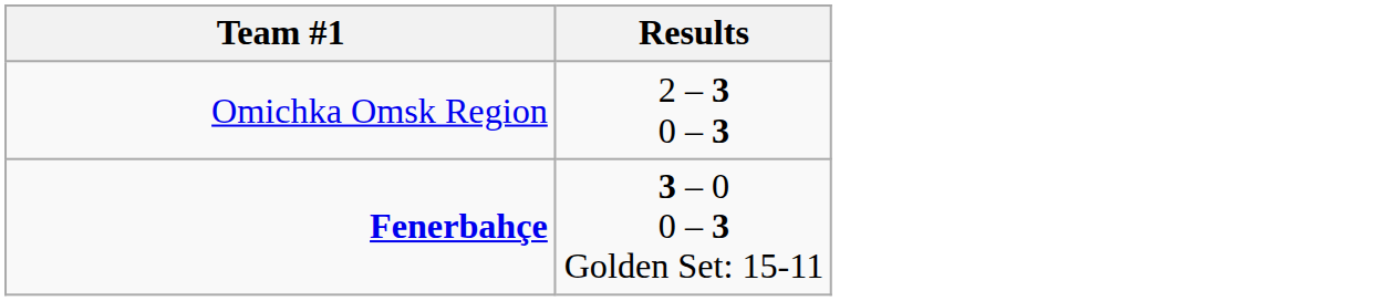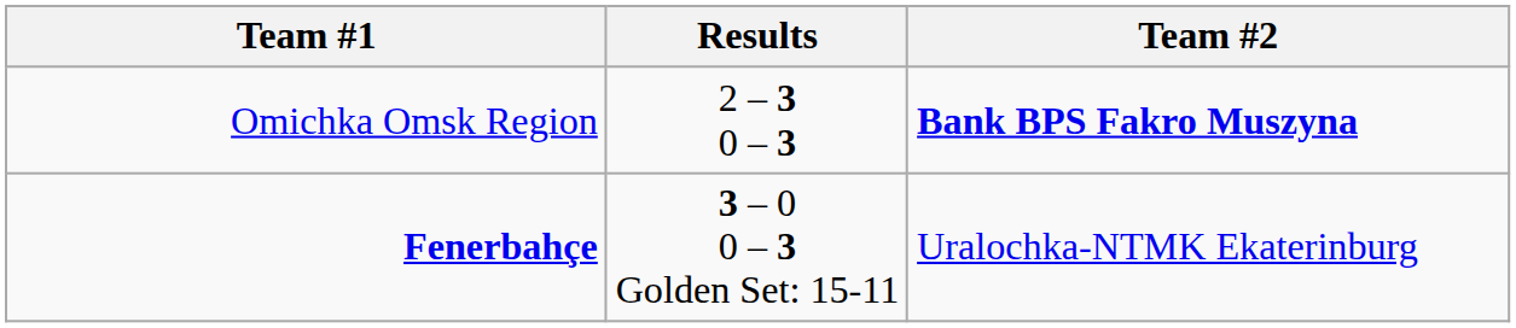 <table class="wikitable" style="border-collapse: collapse;">
 <tr>
 <th align="right" width="240">Team #1</th>
 <th>  Results  </th>
+<th align="left" width="240">Team #2</th>
 </tr>
 <tr>
 <td align="right"><a href='#'>Omichka Omsk Region</a> </td>
 <td align="center">2 – <strong>3</strong> <br> 0 – <strong>3</strong></td>
+<td>  <strong><a href='#'>Bank BPS Fakro Muszyna</a></strong></td>
 </tr>
 <tr>
 <td align="right"><strong><a href='#'>Fenerbahçe</a></strong> </td>
 <td align="center"><strong>3</strong> – 0 <br> 0 – <strong>3</strong> <br> Golden Set: 15-11</td>
+<td>  <a href='#'>Uralochka-NTMK Ekaterinburg</a></td>
 </tr>
 </table>
